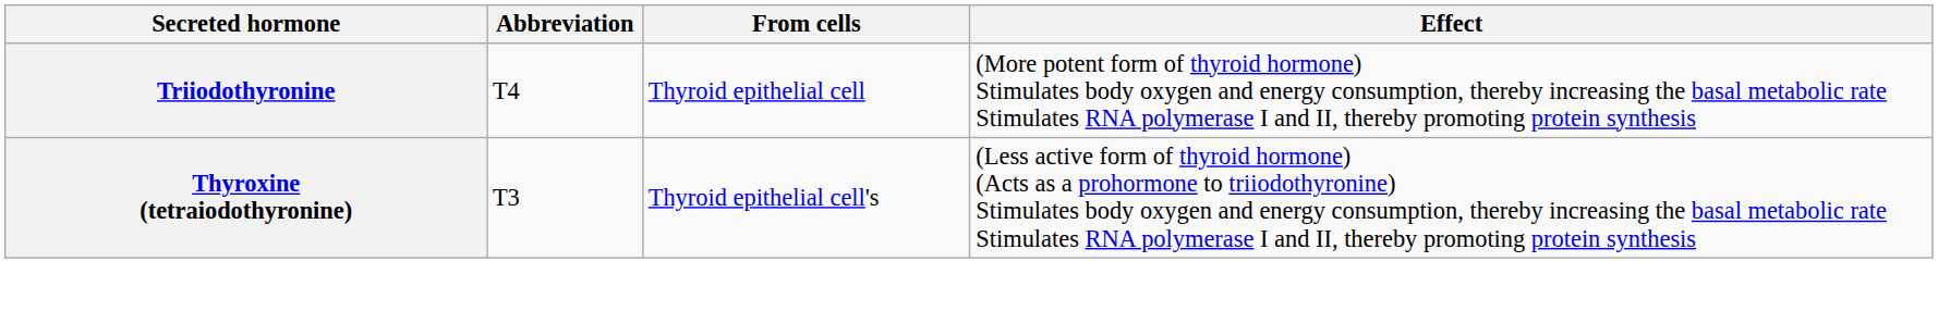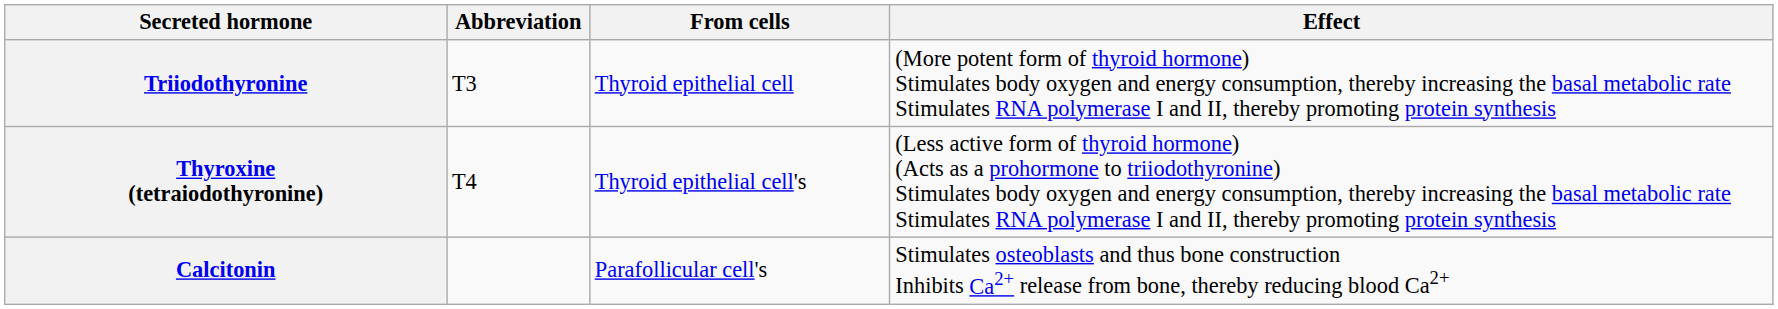 <table class="wikitable" width=100%>
 <tr>
 <th width=25%>Secreted hormone</th>
 <th width9%>Abbreviation</th>
 <th width=17%>From cells</th>
 <th>Effect</th>
 </tr>
 <tr>
 <th><a href='#'>Triiodothyronine</a></th>
-<td>T4</td>
+<td>T3</td>
 <td><a href='#'>Thyroid epithelial cell</a></td>
 <td>(More potent form of <a href='#'>thyroid hormone</a>) <br>Stimulates body oxygen and energy consumption, thereby increasing the <a href='#'>basal metabolic rate</a> <br>Stimulates <a href='#'>RNA polymerase</a> I and II, thereby promoting <a href='#'>protein synthesis</a></td>
 </tr>
 <tr>
 <th><a href='#'>Thyroxine</a> <br>(tetraiodothyronine)</th>
-<td>T3</td>
+<td>T4</td>
 <td><a href='#'>Thyroid epithelial cell</a>'s</td>
 <td>(Less active form of <a href='#'>thyroid hormone</a>) <br>(Acts as a <a href='#'>prohormone</a> to <a href='#'>triiodothyronine</a>) <br>Stimulates body oxygen and energy consumption, thereby increasing the <a href='#'>basal metabolic rate</a> <br>Stimulates <a href='#'>RNA polymerase</a> I and II, thereby promoting <a href='#'>protein synthesis</a></td>
 </tr>
+<tr>
+<th><a href='#'>Calcitonin</a></th>
+<td></td>
+<td><a href='#'>Parafollicular cell</a>'s</td>
+<td>Stimulates <a href='#'>osteoblasts</a> and thus bone construction <br>Inhibits <a href='#'>Ca<sup>2+</sup></a> release from bone, thereby reducing blood Ca<sup>2+</sup></td>
+</tr>
 </table>
